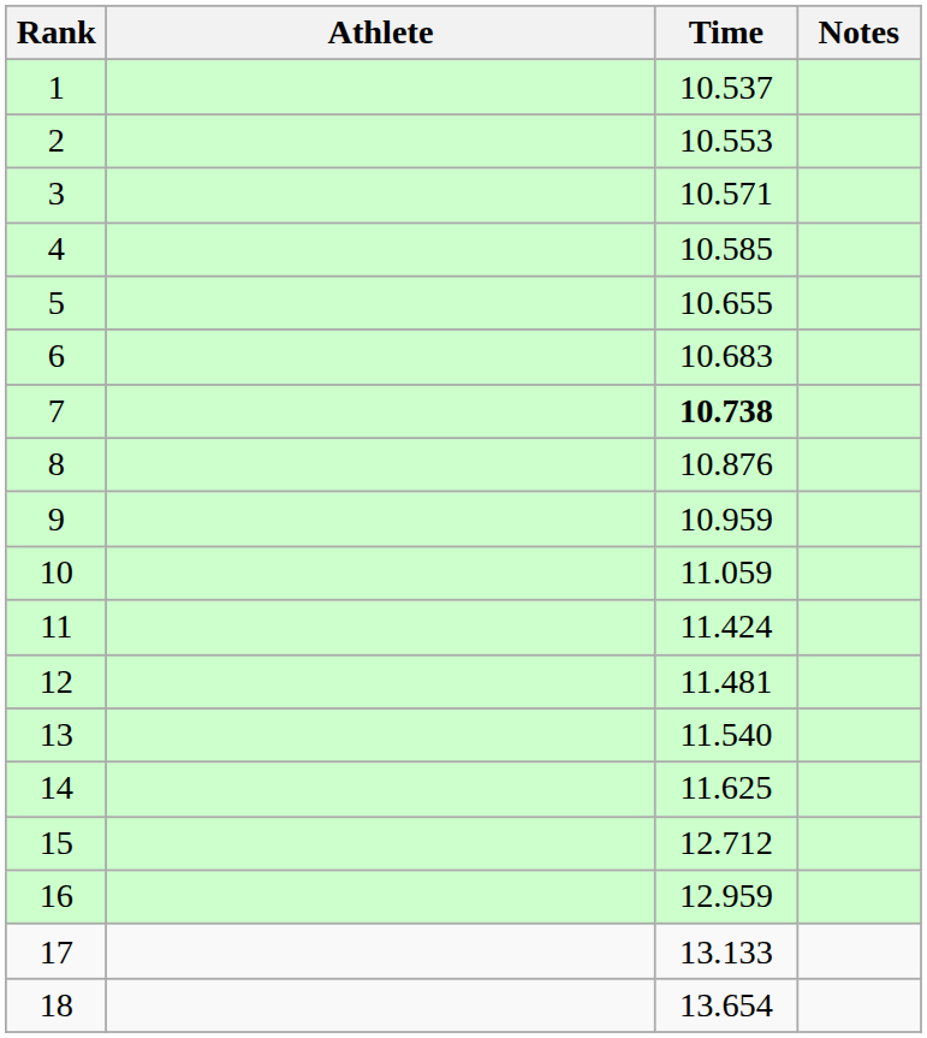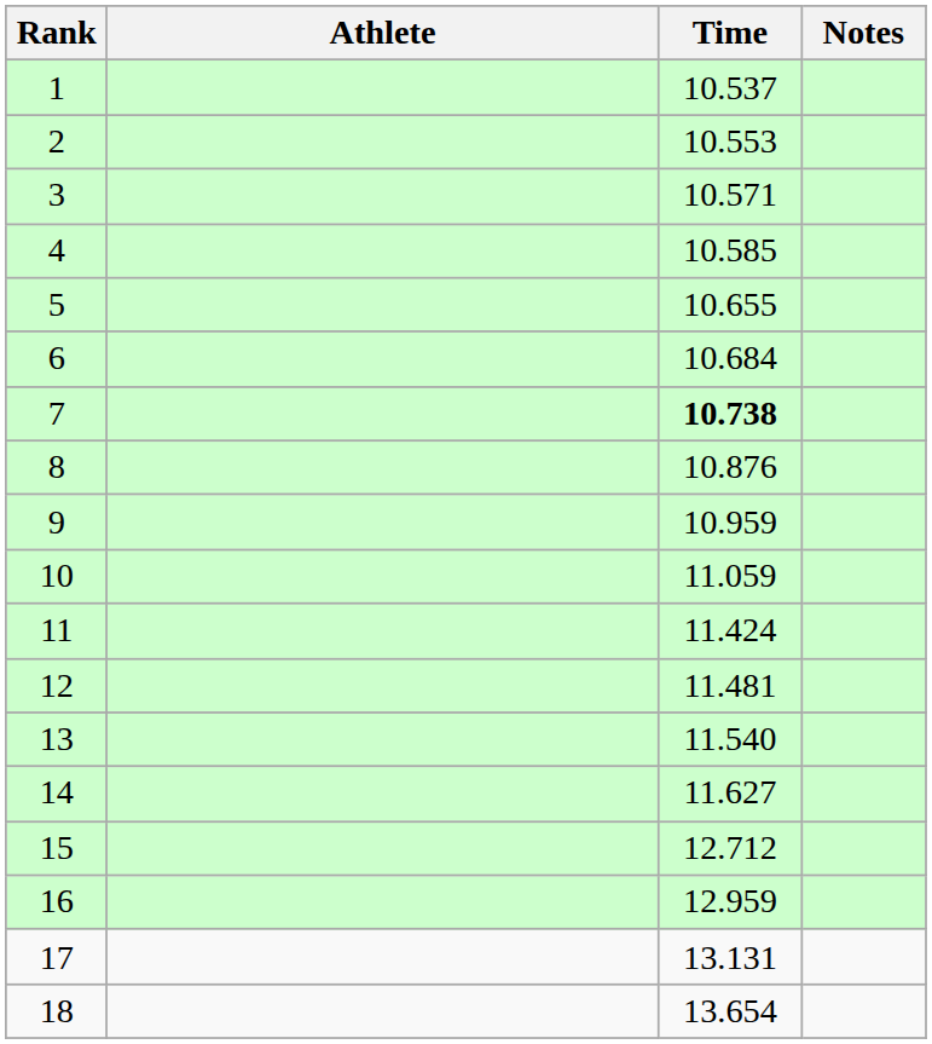 <table class=wikitable style="text-align:center">
 <tr>
 <th width=40>Rank</th>
 <th width=250>Athlete</th>
 <th width=60>Time</th>
 <th width=50>Notes</th>
 </tr>
 <tr bgcolor="ccffcc">
 <td>1</td>
 <td align=left></td>
 <td>10.537</td>
 <td></td>
 </tr>
 <tr bgcolor="ccffcc">
 <td>2</td>
 <td align=left></td>
 <td>10.553</td>
 <td></td>
 </tr>
 <tr bgcolor="ccffcc">
 <td>3</td>
 <td align=left></td>
 <td>10.571</td>
 <td></td>
 </tr>
 <tr bgcolor="ccffcc">
 <td>4</td>
 <td align=left></td>
 <td>10.585</td>
 <td></td>
 </tr>
 <tr bgcolor="ccffcc">
 <td>5</td>
 <td align=left></td>
 <td>10.655</td>
 <td></td>
 </tr>
 <tr bgcolor="ccffcc">
 <td>6</td>
 <td align=left></td>
-<td>10.683</td>
+<td>10.684</td>
 <td></td>
 </tr>
 <tr bgcolor="ccffcc">
 <td>7</td>
 <td align=left></td>
 <td><strong>10.738</strong></td>
 <td></td>
 </tr>
 <tr bgcolor="ccffcc">
 <td>8</td>
 <td align=left></td>
 <td>10.876</td>
 <td></td>
 </tr>
 <tr bgcolor="ccffcc">
 <td>9</td>
 <td align=left></td>
 <td>10.959</td>
 <td></td>
 </tr>
 <tr bgcolor="ccffcc">
 <td>10</td>
 <td align=left></td>
 <td>11.059</td>
 <td></td>
 </tr>
 <tr bgcolor="ccffcc">
 <td>11</td>
 <td align=left></td>
 <td>11.424</td>
 <td></td>
 </tr>
 <tr bgcolor="ccffcc">
 <td>12</td>
 <td align=left></td>
 <td>11.481</td>
 <td></td>
 </tr>
 <tr bgcolor="ccffcc">
 <td>13</td>
 <td align=left></td>
 <td>11.540</td>
 <td></td>
 </tr>
 <tr bgcolor="ccffcc">
 <td>14</td>
 <td align=left></td>
-<td>11.625</td>
+<td>11.627</td>
 <td></td>
 </tr>
 <tr bgcolor="ccffcc">
 <td>15</td>
 <td align=left></td>
 <td>12.712</td>
 <td></td>
 </tr>
 <tr bgcolor="ccffcc">
 <td>16</td>
 <td align=left></td>
 <td>12.959</td>
 <td></td>
 </tr>
 <tr>
 <td>17</td>
 <td align=left></td>
-<td>13.133</td>
+<td>13.131</td>
 <td></td>
 </tr>
 <tr>
 <td>18</td>
 <td align=left></td>
 <td>13.654</td>
 <td></td>
 </tr>
 </table>
